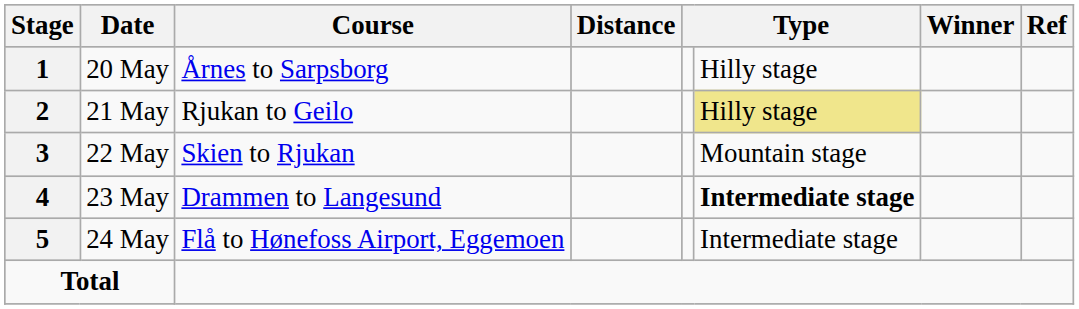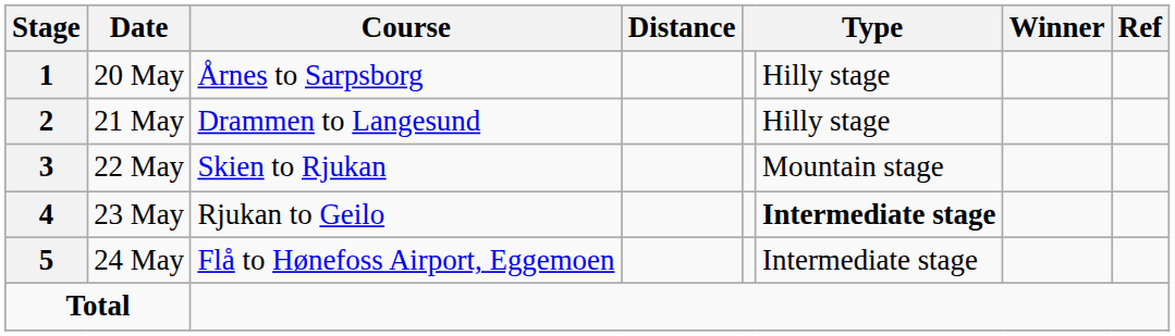 <table class="wikitable">
 <tr>
 <th>Stage</th>
 <th>Date</th>
 <th>Course</th>
 <th>Distance</th>
 <th colspan="2">Type</th>
 <th>Winner</th>
 <th>Ref</th>
 </tr>
 <tr>
 <th>1</th>
 <td align=right>20 May</td>
 <td><a href='#'>Årnes</a> to <a href='#'>Sarpsborg</a></td>
 <td style="text-align:center;"></td>
 <td></td>
 <td>Hilly stage</td>
 <td></td>
 <td></td>
 </tr>
 <tr>
 <th>2</th>
 <td align=right>21 May</td>
-<td>Rjukan to <a href='#'>Geilo</a></td>
+<td><a href='#'>Drammen</a> to <a href='#'>Langesund</a></td>
 <td style="text-align:center;"></td>
 <td></td>
-<td style="background: khaki;">Hilly stage</td>
+<td>Hilly stage</td>
 <td></td>
 <td></td>
 </tr>
 <tr>
 <th>3</th>
 <td align=right>22 May</td>
 <td><a href='#'>Skien</a> to <a href='#'>Rjukan</a></td>
 <td style="text-align:center;"></td>
 <td></td>
 <td>Mountain stage</td>
 <td></td>
 <td></td>
 </tr>
 <tr>
 <th>4</th>
 <td align=right>23 May</td>
-<td><a href='#'>Drammen</a> to <a href='#'>Langesund</a></td>
+<td>Rjukan to <a href='#'>Geilo</a></td>
 <td style="text-align:center;"></td>
 <td></td>
 <td><strong>Intermediate stage</strong></td>
 <td></td>
 <td></td>
 </tr>
 <tr>
 <th>5</th>
 <td align=right>24 May</td>
 <td><a href='#'>Flå</a> to <a href='#'>Hønefoss Airport, Eggemoen</a></td>
 <td style="text-align:center;"></td>
 <td></td>
 <td>Intermediate stage</td>
 <td></td>
 <td></td>
 </tr>
 <tr>
 <td colspan="2" style="text-align:center;"><strong>Total</strong></td>
 <td colspan="6" style="text-align:center;"></td>
 </tr>
 </table>
